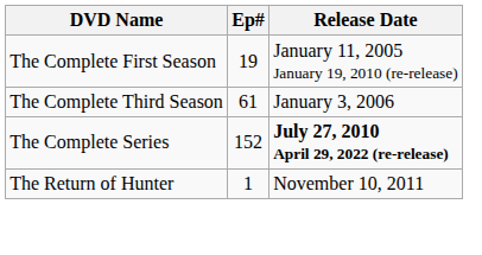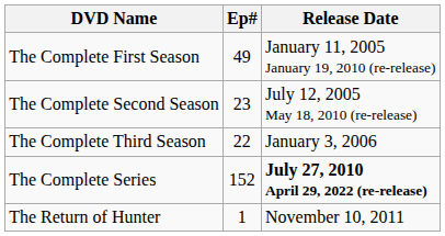 <table class="wikitable">
 <tr>
 <th>DVD Name</th>
 <th>Ep#</th>
 <th>Release Date</th>
 </tr>
 <tr>
 <td>The Complete First Season</td>
-<td align="center">19</td>
+<td align="center">49</td>
 <td>January 11, 2005<br><small>January 19, 2010 (re-release)</small></td>
 </tr>
 <tr>
+<td>The Complete Second Season</td>
+<td align="center">23</td>
+<td>July 12, 2005<br><small>May 18, 2010 (re-release)</small></td>
+</tr>
+<tr>
 <td>The Complete Third Season</td>
-<td align="center">61</td>
+<td align="center">22</td>
 <td>January 3, 2006</td>
 </tr>
 <tr>
 <td>The Complete Series</td>
 <td align="center">152</td>
 <td><strong>July 27, 2010<br><small>April 29, 2022 (re-release)</small></strong></td>
 </tr>
 <tr>
 <td>The Return of Hunter</td>
 <td align="center">1</td>
 <td>November 10, 2011</td>
 </tr>
 </table>
